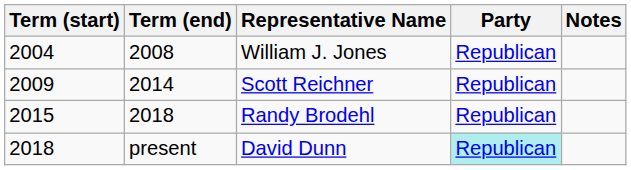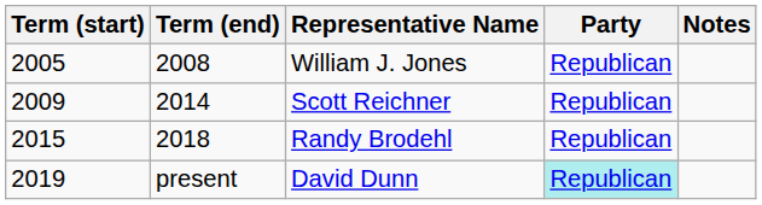 <table class="wikitable sortable">
 <tr>
 <th>Term (start)</th>
 <th>Term (end)</th>
 <th>Representative Name</th>
 <th>Party</th>
 <th>Notes</th>
 </tr>
 <tr>
-<td>2004</td>
+<td>2005</td>
 <td>2008</td>
 <td>William J. Jones</td>
 <td><a href='#'>Republican</a></td>
 <td></td>
 </tr>
 <tr>
 <td>2009</td>
 <td>2014</td>
 <td><a href='#'>Scott Reichner</a></td>
 <td><a href='#'>Republican</a></td>
 <td></td>
 </tr>
 <tr>
 <td>2015</td>
 <td>2018</td>
 <td><a href='#'>Randy Brodehl</a></td>
 <td><a href='#'>Republican</a></td>
 <td></td>
 </tr>
 <tr>
-<td>2018</td>
+<td>2019</td>
 <td>present</td>
 <td><a href='#'>David Dunn</a></td>
 <td style="background: paleturquoise;"><a href='#'>Republican</a></td>
 <td></td>
 </tr>
 </table>
